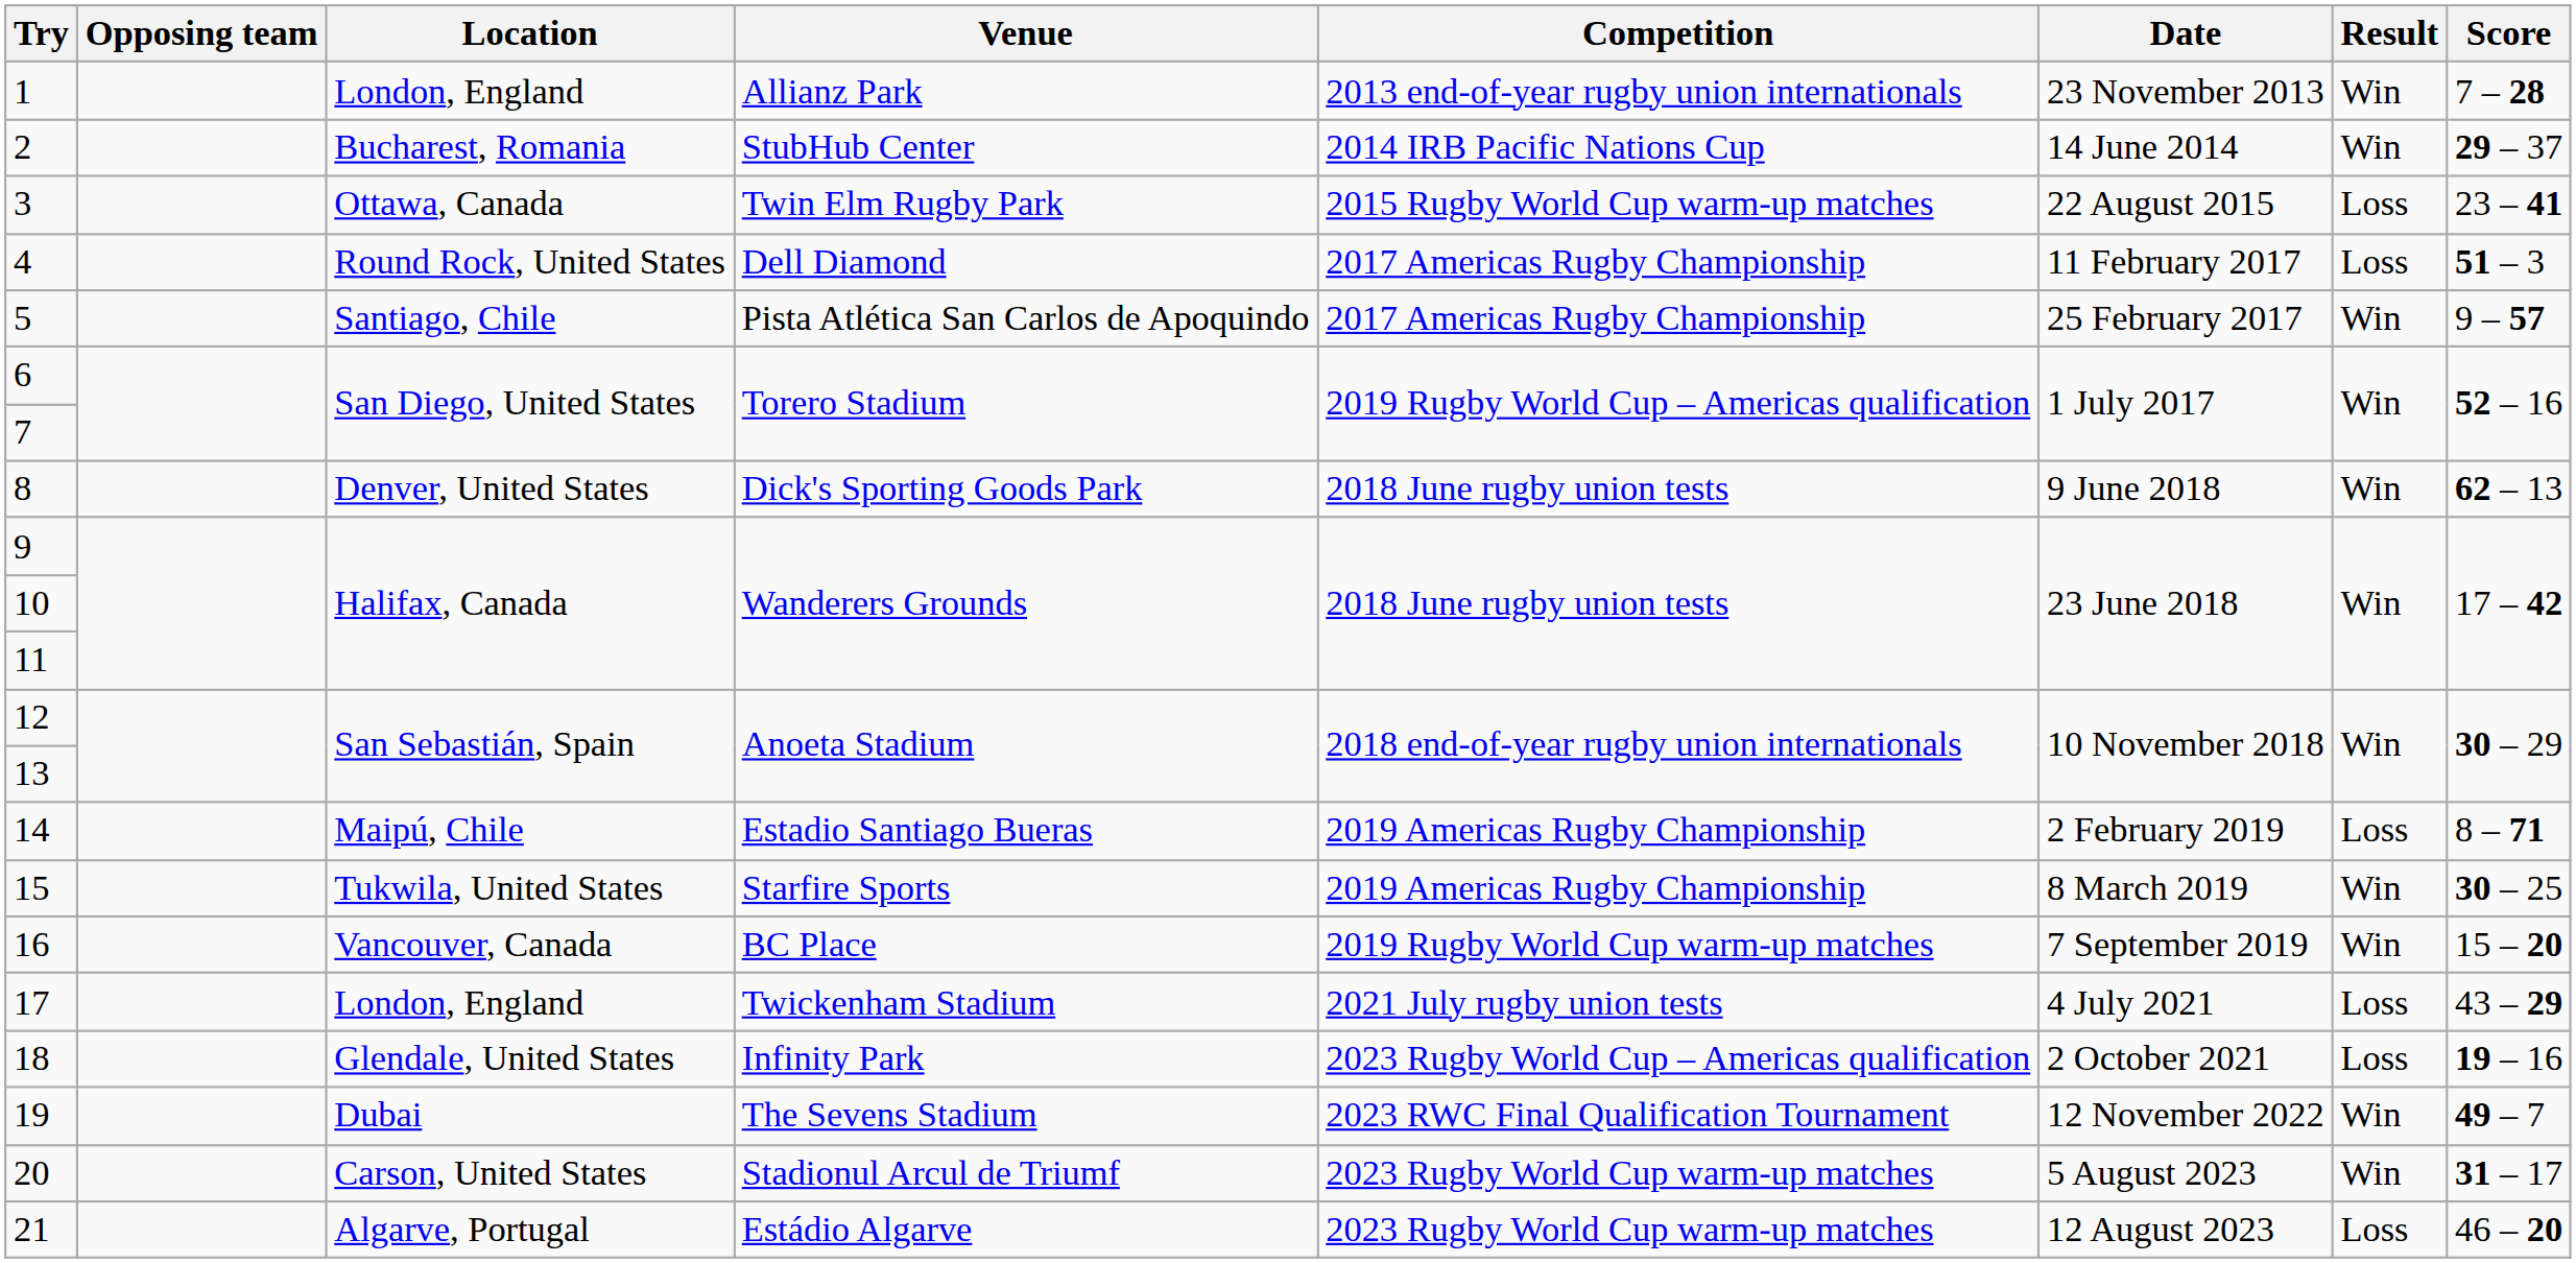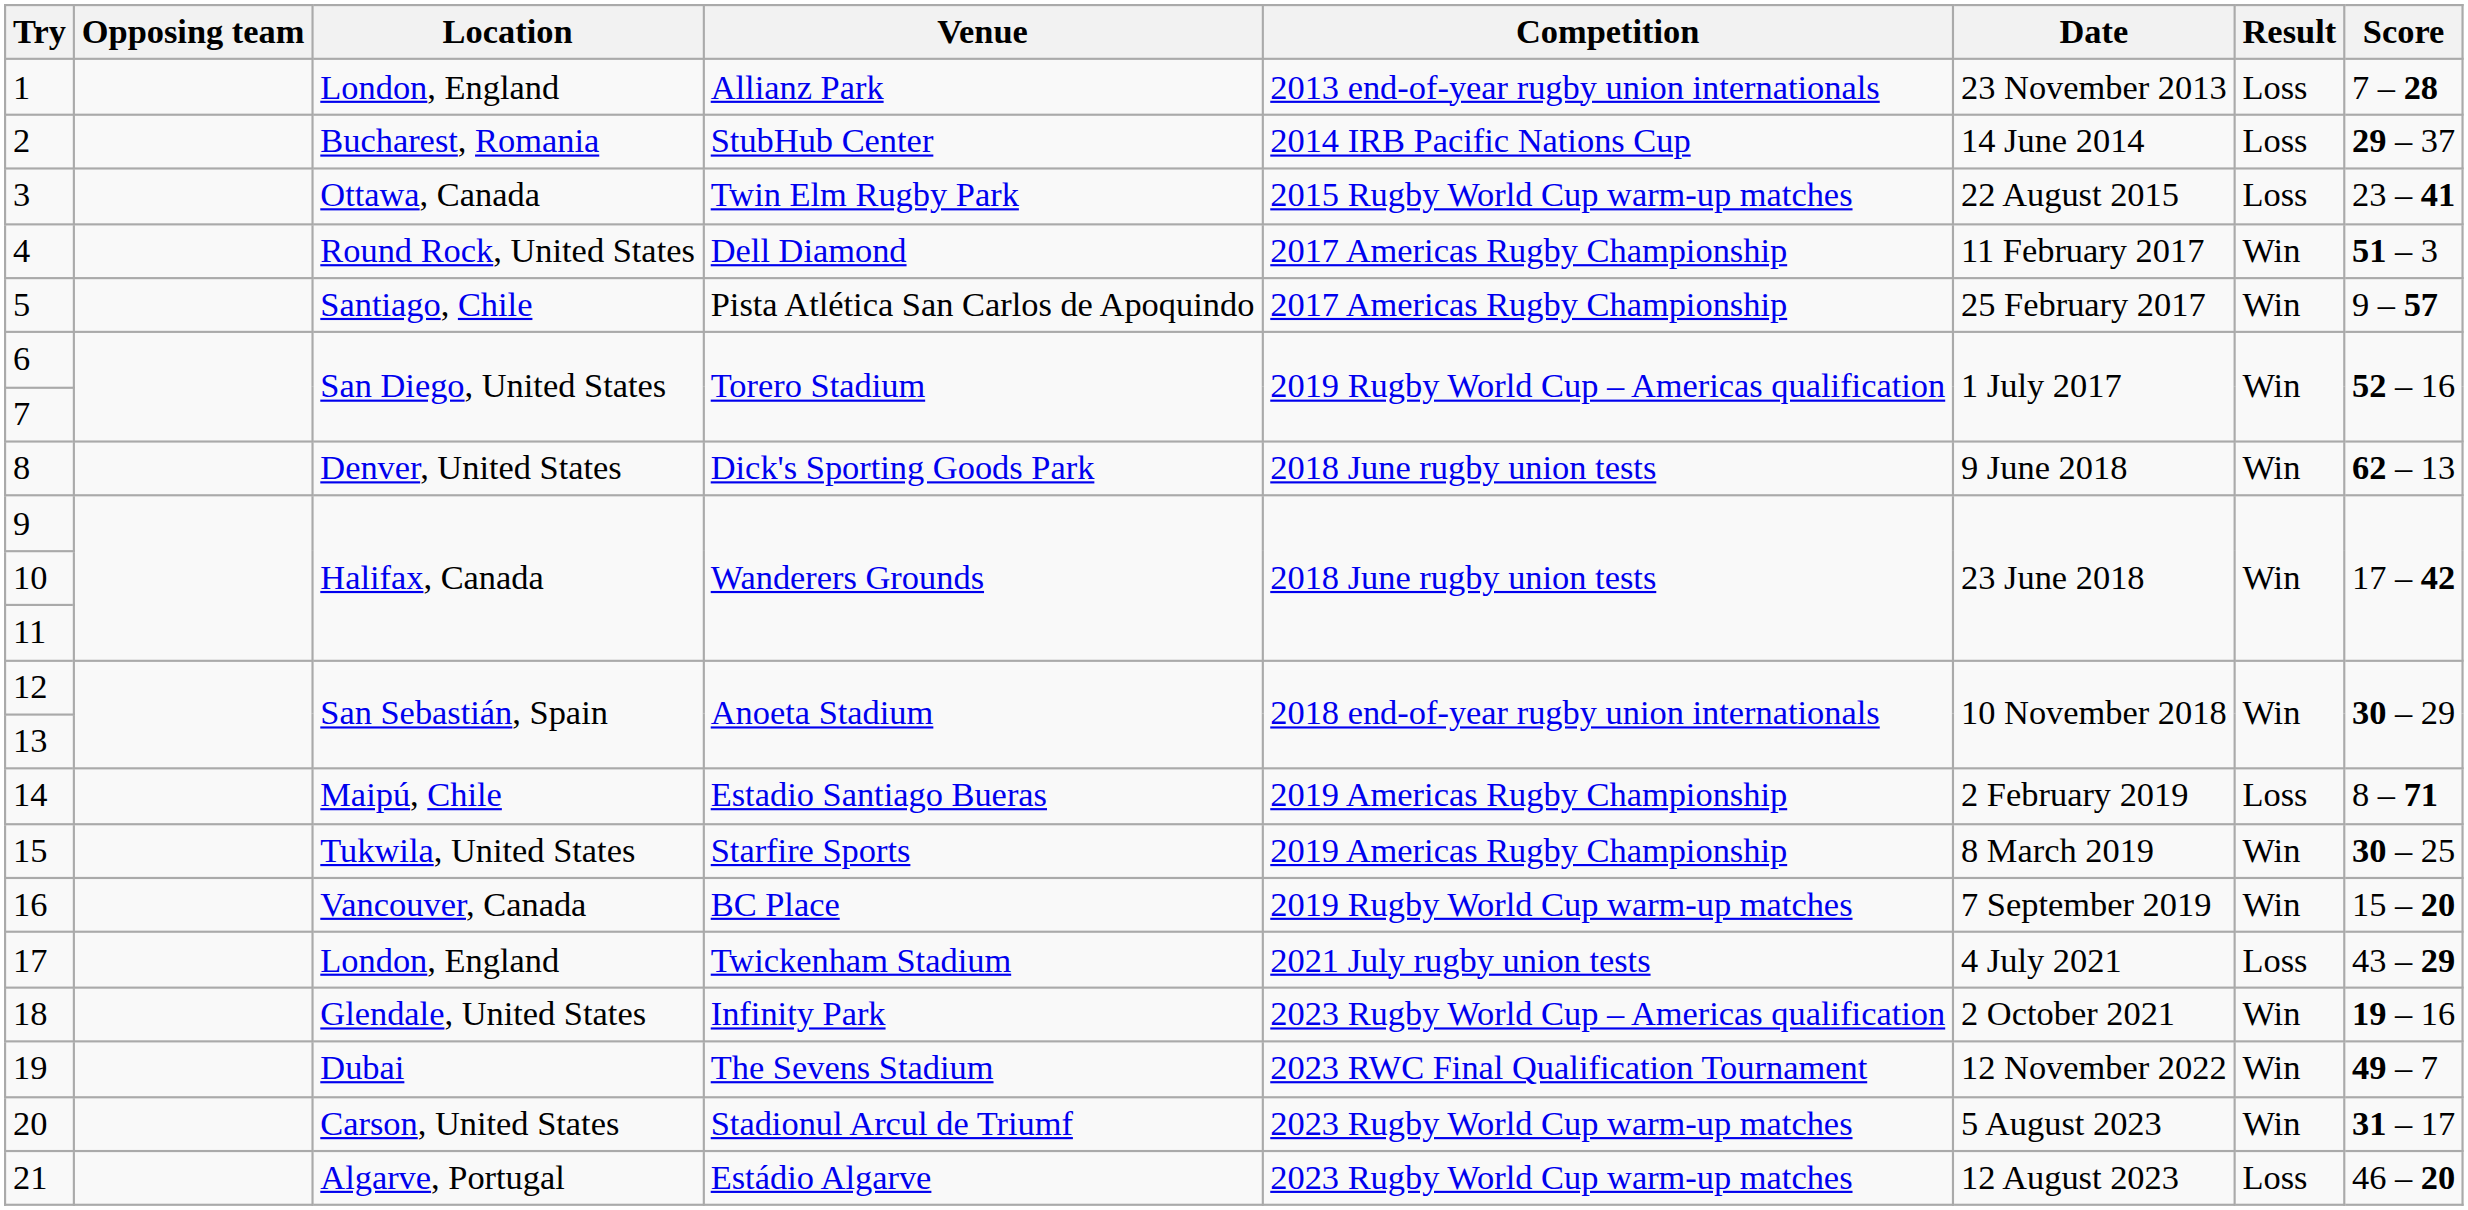 <table class="wikitable" style="font-size:100%">
 <tr>
 <th>Try</th>
 <th>Opposing team</th>
 <th>Location</th>
 <th>Venue</th>
 <th>Competition</th>
 <th>Date</th>
 <th>Result</th>
 <th>Score</th>
 </tr>
 <tr>
 <td>1</td>
 <td></td>
 <td><a href='#'>London</a>, England</td>
 <td><a href='#'>Allianz Park</a></td>
 <td><a href='#'>2013 end-of-year rugby union internationals</a></td>
 <td>23 November 2013</td>
-<td>Win</td>
+<td>Loss</td>
 <td>7 – <strong>28</strong></td>
 </tr>
 <tr>
 <td>2</td>
 <td></td>
 <td><a href='#'>Bucharest</a>, <a href='#'>Romania</a></td>
 <td><a href='#'>StubHub Center</a></td>
 <td><a href='#'>2014 IRB Pacific Nations Cup</a></td>
 <td>14 June 2014</td>
-<td>Win</td>
+<td>Loss</td>
 <td><strong>29</strong> – 37</td>
 </tr>
 <tr>
 <td>3</td>
 <td></td>
 <td><a href='#'>Ottawa</a>, Canada</td>
 <td><a href='#'>Twin Elm Rugby Park</a></td>
 <td><a href='#'>2015 Rugby World Cup warm-up matches</a></td>
 <td>22 August 2015</td>
 <td>Loss</td>
 <td>23 – <strong>41</strong></td>
 </tr>
 <tr>
 <td>4</td>
 <td></td>
 <td><a href='#'>Round Rock</a>, United States</td>
 <td><a href='#'>Dell Diamond</a></td>
 <td><a href='#'>2017 Americas Rugby Championship</a></td>
 <td>11 February 2017</td>
-<td>Loss</td>
+<td>Win</td>
 <td><strong>51</strong> – 3</td>
 </tr>
 <tr>
 <td>5</td>
 <td></td>
 <td><a href='#'>Santiago</a>, <a href='#'>Chile</a></td>
 <td>Pista Atlética San Carlos de Apoquindo</td>
 <td><a href='#'>2017 Americas Rugby Championship</a></td>
 <td>25 February 2017</td>
 <td>Win</td>
 <td>9 – <strong>57</strong></td>
 </tr>
 <tr>
 <td>6</td>
 <td rowspan="2"></td>
 <td rowspan="2"><a href='#'>San Diego</a>, United States</td>
 <td rowspan="2"><a href='#'>Torero Stadium</a></td>
 <td rowspan="2"><a href='#'>2019 Rugby World Cup – Americas qualification</a></td>
 <td rowspan="2">1 July 2017</td>
 <td rowspan="2">Win</td>
 <td rowspan="2"><strong>52</strong> – 16</td>
 </tr>
 <tr>
 <td>7</td>
 </tr>
 <tr>
 <td>8</td>
 <td></td>
 <td><a href='#'>Denver</a>, United States</td>
 <td><a href='#'>Dick's Sporting Goods Park</a></td>
 <td><a href='#'>2018 June rugby union tests</a></td>
 <td>9 June 2018</td>
 <td>Win</td>
 <td><strong>62</strong> – 13</td>
 </tr>
 <tr>
 <td>9</td>
 <td rowspan="3"></td>
 <td rowspan="3"><a href='#'>Halifax</a>, Canada</td>
 <td rowspan="3"><a href='#'>Wanderers Grounds</a></td>
 <td rowspan="3"><a href='#'>2018 June rugby union tests</a></td>
 <td rowspan="3">23 June 2018</td>
 <td rowspan="3">Win</td>
 <td rowspan="3">17 – <strong>42</strong></td>
 </tr>
 <tr>
 <td>10</td>
 </tr>
 <tr>
 <td>11</td>
 </tr>
 <tr>
 <td>12</td>
 <td rowspan="2"></td>
 <td rowspan="2"><a href='#'>San Sebastián</a>, Spain</td>
 <td rowspan="2"><a href='#'>Anoeta Stadium</a></td>
 <td rowspan="2"><a href='#'>2018 end-of-year rugby union internationals</a></td>
 <td rowspan="2">10 November 2018</td>
 <td rowspan="2">Win</td>
 <td rowspan="2"><strong>30</strong> – 29</td>
 </tr>
 <tr>
 <td>13</td>
 </tr>
 <tr>
 <td>14</td>
 <td></td>
 <td><a href='#'>Maipú</a>, <a href='#'>Chile</a></td>
 <td><a href='#'>Estadio Santiago Bueras</a></td>
 <td><a href='#'>2019 Americas Rugby Championship</a></td>
 <td>2 February 2019</td>
 <td>Loss</td>
 <td>8 – <strong>71</strong></td>
 </tr>
 <tr>
 <td>15</td>
 <td></td>
 <td><a href='#'>Tukwila</a>, United States</td>
 <td><a href='#'>Starfire Sports</a></td>
 <td><a href='#'>2019 Americas Rugby Championship</a></td>
 <td>8 March 2019</td>
 <td>Win</td>
 <td><strong>30</strong> – 25</td>
 </tr>
 <tr>
 <td>16</td>
 <td></td>
 <td><a href='#'>Vancouver</a>, Canada</td>
 <td><a href='#'>BC Place</a></td>
 <td><a href='#'>2019 Rugby World Cup warm-up matches</a></td>
 <td>7 September 2019</td>
 <td>Win</td>
 <td>15 – <strong>20</strong></td>
 </tr>
 <tr>
 <td>17</td>
 <td></td>
 <td><a href='#'>London</a>, England</td>
 <td><a href='#'>Twickenham Stadium</a></td>
 <td><a href='#'>2021 July rugby union tests</a></td>
 <td>4 July 2021</td>
 <td>Loss</td>
 <td>43 – <strong>29</strong></td>
 </tr>
 <tr>
 <td>18</td>
 <td></td>
 <td><a href='#'>Glendale</a>, United States</td>
 <td><a href='#'>Infinity Park</a></td>
 <td><a href='#'>2023 Rugby World Cup – Americas qualification</a></td>
 <td>2 October 2021</td>
-<td>Loss</td>
+<td>Win</td>
 <td><strong>19</strong> – 16</td>
 </tr>
 <tr>
 <td>19</td>
 <td></td>
 <td><a href='#'>Dubai</a></td>
 <td><a href='#'>The Sevens Stadium</a></td>
 <td><a href='#'>2023 RWC Final Qualification Tournament</a></td>
 <td>12 November 2022</td>
 <td>Win</td>
 <td><strong>49</strong> – 7</td>
 </tr>
 <tr>
 <td>20</td>
 <td></td>
 <td><a href='#'>Carson</a>, United States</td>
 <td><a href='#'>Stadionul Arcul de Triumf</a></td>
 <td><a href='#'>2023 Rugby World Cup warm-up matches</a></td>
 <td>5 August 2023</td>
 <td>Win</td>
 <td><strong>31</strong> – 17</td>
 </tr>
 <tr>
 <td>21</td>
 <td></td>
 <td><a href='#'>Algarve</a>, Portugal</td>
 <td><a href='#'>Estádio Algarve</a></td>
 <td><a href='#'>2023 Rugby World Cup warm-up matches</a></td>
 <td>12 August 2023</td>
 <td>Loss</td>
 <td>46 – <strong>20</strong></td>
 </tr>
 </table>
